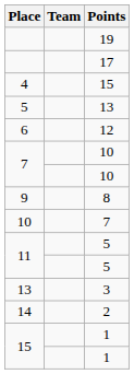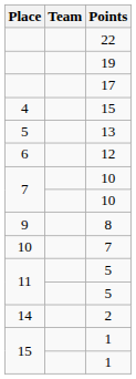 <table class="wikitable" style="text-align:center; padding-bottom:0;">
 <tr>
 <th>Place</th>
 <th style="text-align:left;">Team</th>
 <th>Points</th>
+</tr>
+<tr>
+<td></td>
+<td align=left></td>
+<td>22</td>
 </tr>
 <tr>
 <td></td>
 <td align=left></td>
 <td>19</td>
 </tr>
 <tr>
 <td></td>
 <td align=left></td>
 <td>17</td>
 </tr>
 <tr>
 <td>4</td>
 <td align=left></td>
 <td>15</td>
 </tr>
 <tr>
 <td>5</td>
 <td align=left></td>
 <td>13</td>
 </tr>
 <tr>
 <td>6</td>
 <td align=left></td>
 <td>12</td>
 </tr>
 <tr>
 <td rowspan=2>7</td>
 <td align=left></td>
 <td>10</td>
 </tr>
 <tr>
 <td align=left></td>
 <td>10</td>
 </tr>
 <tr>
 <td>9</td>
 <td align=left></td>
 <td>8</td>
 </tr>
 <tr>
 <td>10</td>
 <td align=left></td>
 <td>7</td>
 </tr>
 <tr>
 <td rowspan=2>11</td>
 <td align=left></td>
 <td>5</td>
 </tr>
 <tr>
 <td align=left></td>
 <td>5</td>
 </tr>
 <tr>
-<td>13</td>
-<td align=left></td>
-<td>3</td>
-</tr>
-<tr>
 <td>14</td>
 <td align=left></td>
 <td>2</td>
 </tr>
 <tr>
 <td rowspan=2>15</td>
 <td align=left></td>
 <td>1</td>
 </tr>
 <tr>
 <td align=left></td>
 <td>1</td>
 </tr>
 </table>
